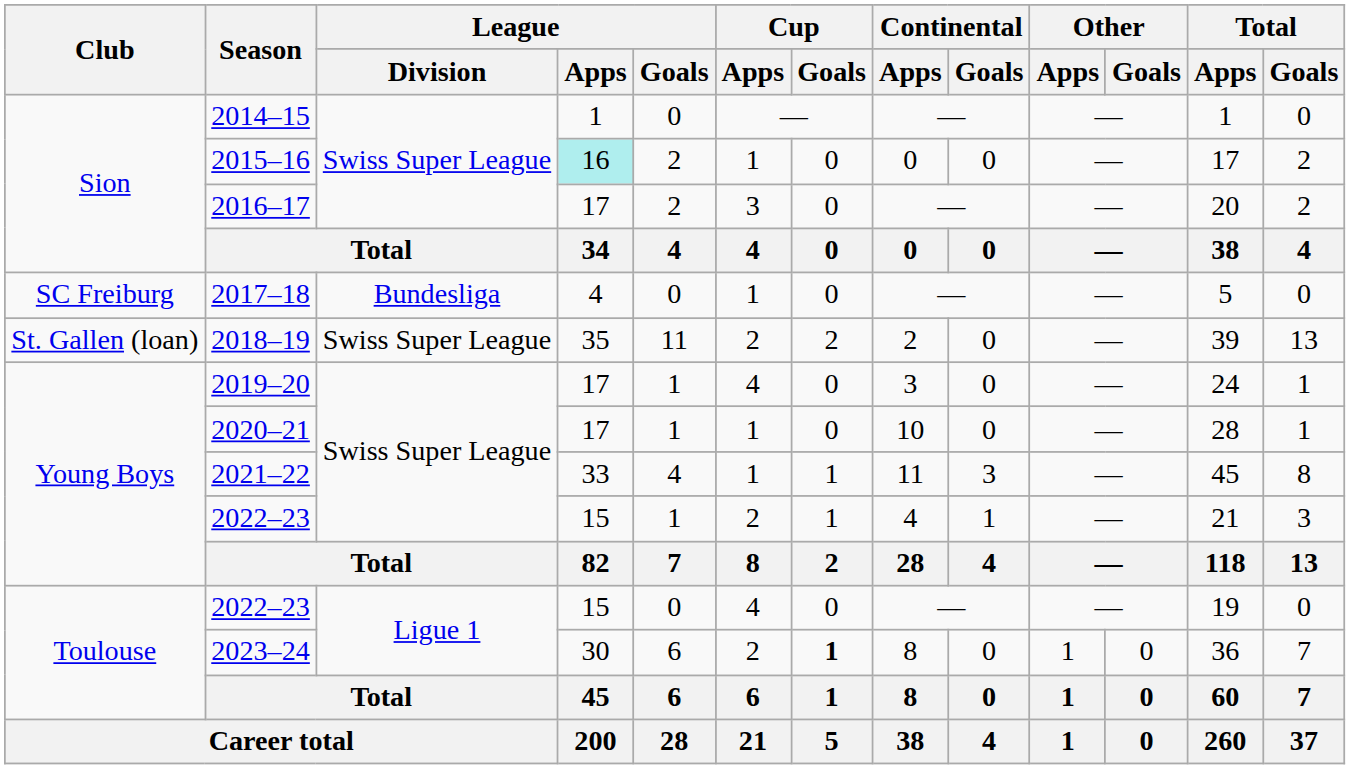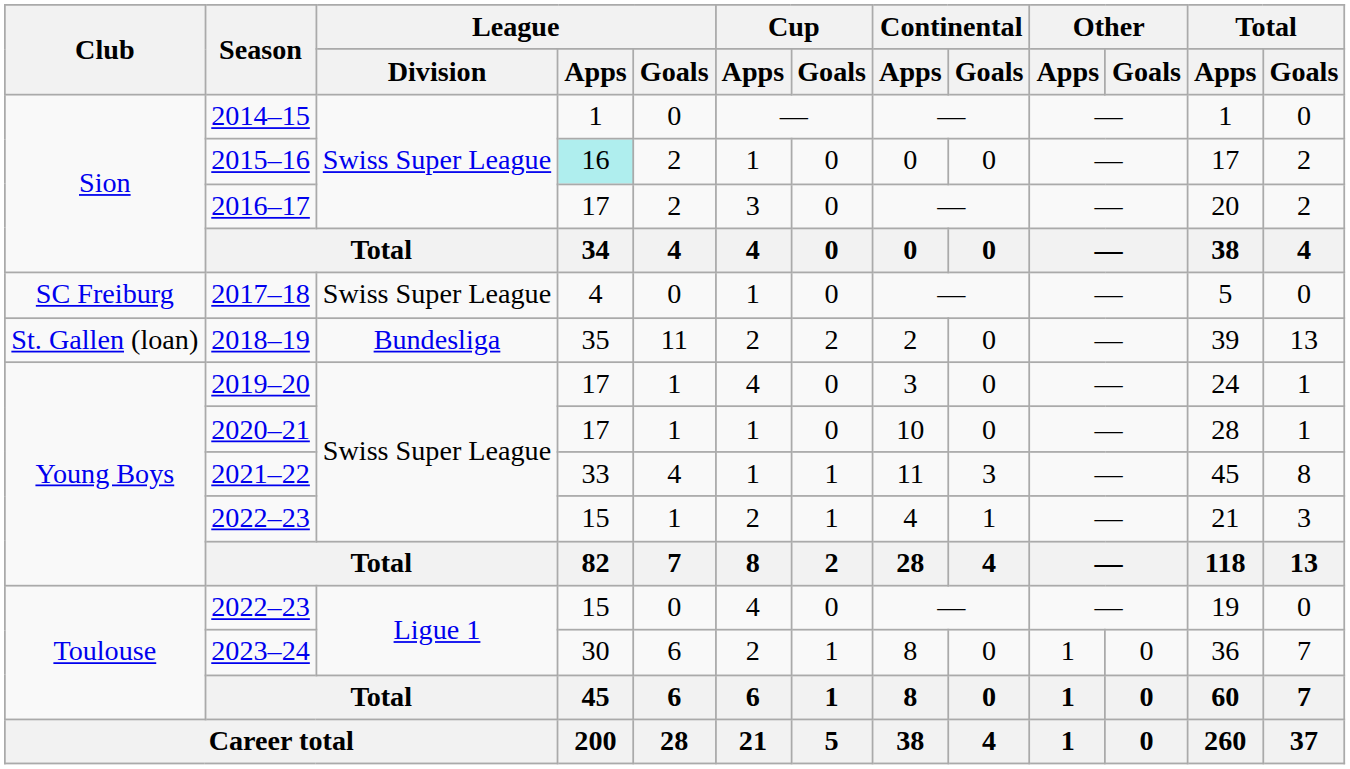 <table class="wikitable" style="text-align:center">
 <tr>
 <th rowspan="2">Club</th>
 <th rowspan="2">Season</th>
 <th colspan="3">League</th>
 <th colspan="2">Cup</th>
 <th colspan="2">Continental</th>
 <th colspan="2">Other</th>
 <th colspan="2">Total</th>
 </tr>
 <tr>
 <th>Division</th>
 <th>Apps</th>
 <th>Goals</th>
 <th>Apps</th>
 <th>Goals</th>
 <th>Apps</th>
 <th>Goals</th>
 <th>Apps</th>
 <th>Goals</th>
 <th>Apps</th>
 <th>Goals</th>
 </tr>
 <tr>
 <td rowspan="4"><a href='#'>Sion</a></td>
 <td><a href='#'>2014–15</a></td>
 <td rowspan="3"><a href='#'>Swiss Super League</a></td>
 <td>1</td>
 <td>0</td>
 <td colspan="2">—</td>
 <td colspan="2">—</td>
 <td colspan="2">—</td>
 <td>1</td>
 <td>0</td>
 </tr>
 <tr>
 <td><a href='#'>2015–16</a></td>
 <td style="background: paleturquoise;">16</td>
 <td>2</td>
 <td>1</td>
 <td>0</td>
 <td>0</td>
 <td>0</td>
 <td colspan="2">—</td>
 <td>17</td>
 <td>2</td>
 </tr>
 <tr>
 <td><a href='#'>2016–17</a></td>
 <td>17</td>
 <td>2</td>
 <td>3</td>
 <td>0</td>
 <td colspan="2">—</td>
 <td colspan="2">—</td>
 <td>20</td>
 <td>2</td>
 </tr>
 <tr>
 <th colspan="2">Total</th>
 <th>34</th>
 <th>4</th>
 <th>4</th>
 <th>0</th>
 <th>0</th>
 <th>0</th>
 <th colspan="2">—</th>
 <th>38</th>
 <th>4</th>
 </tr>
 <tr>
 <td><a href='#'>SC Freiburg</a></td>
 <td><a href='#'>2017–18</a></td>
-<td><a href='#'>Bundesliga</a></td>
+<td>Swiss Super League</td>
 <td>4</td>
 <td>0</td>
 <td>1</td>
 <td>0</td>
 <td colspan="2">—</td>
 <td colspan="2">—</td>
 <td>5</td>
 <td>0</td>
 </tr>
 <tr>
 <td><a href='#'>St. Gallen</a> (loan)</td>
 <td><a href='#'>2018–19</a></td>
-<td>Swiss Super League</td>
+<td><a href='#'>Bundesliga</a></td>
 <td>35</td>
 <td>11</td>
 <td>2</td>
 <td>2</td>
 <td>2</td>
 <td>0</td>
 <td colspan="2">—</td>
 <td>39</td>
 <td>13</td>
 </tr>
 <tr>
 <td rowspan="5"><a href='#'>Young Boys</a></td>
 <td><a href='#'>2019–20</a></td>
 <td rowspan="4">Swiss Super League</td>
 <td>17</td>
 <td>1</td>
 <td>4</td>
 <td>0</td>
 <td>3</td>
 <td>0</td>
 <td colspan="2">—</td>
 <td>24</td>
 <td>1</td>
 </tr>
 <tr>
 <td><a href='#'>2020–21</a></td>
 <td>17</td>
 <td>1</td>
 <td>1</td>
 <td>0</td>
 <td>10</td>
 <td>0</td>
 <td colspan="2">—</td>
 <td>28</td>
 <td>1</td>
 </tr>
 <tr>
 <td><a href='#'>2021–22</a></td>
 <td>33</td>
 <td>4</td>
 <td>1</td>
 <td>1</td>
 <td>11</td>
 <td>3</td>
 <td colspan="2">—</td>
 <td>45</td>
 <td>8</td>
 </tr>
 <tr>
 <td><a href='#'>2022–23</a></td>
 <td>15</td>
 <td>1</td>
 <td>2</td>
 <td>1</td>
 <td>4</td>
 <td>1</td>
 <td colspan="2">—</td>
 <td>21</td>
 <td>3</td>
 </tr>
 <tr>
 <th colspan="2">Total</th>
 <th>82</th>
 <th>7</th>
 <th>8</th>
 <th>2</th>
 <th>28</th>
 <th>4</th>
 <th colspan="2">—</th>
 <th>118</th>
 <th>13</th>
 </tr>
 <tr>
 <td rowspan="3"><a href='#'>Toulouse</a></td>
 <td><a href='#'>2022–23</a></td>
 <td rowspan="2"><a href='#'>Ligue 1</a></td>
 <td>15</td>
 <td>0</td>
 <td>4</td>
 <td>0</td>
 <td colspan="2">—</td>
 <td colspan="2">—</td>
 <td>19</td>
 <td>0</td>
 </tr>
 <tr>
 <td><a href='#'>2023–24</a></td>
 <td>30</td>
 <td>6</td>
 <td>2</td>
-<td><strong>1</strong></td>
+<td>1</td>
 <td>8</td>
 <td>0</td>
 <td>1</td>
 <td>0</td>
 <td>36</td>
 <td>7</td>
 </tr>
 <tr>
 <th colspan="2">Total</th>
 <th>45</th>
 <th>6</th>
 <th>6</th>
 <th>1</th>
 <th>8</th>
 <th>0</th>
 <th>1</th>
 <th>0</th>
 <th>60</th>
 <th>7</th>
 </tr>
 <tr>
 <th colspan="3">Career total</th>
 <th>200</th>
 <th>28</th>
 <th>21</th>
 <th>5</th>
 <th>38</th>
 <th>4</th>
 <th>1</th>
 <th>0</th>
 <th>260</th>
 <th>37</th>
 </tr>
 </table>
